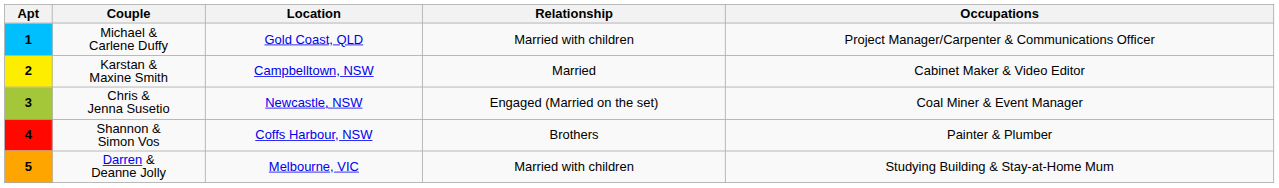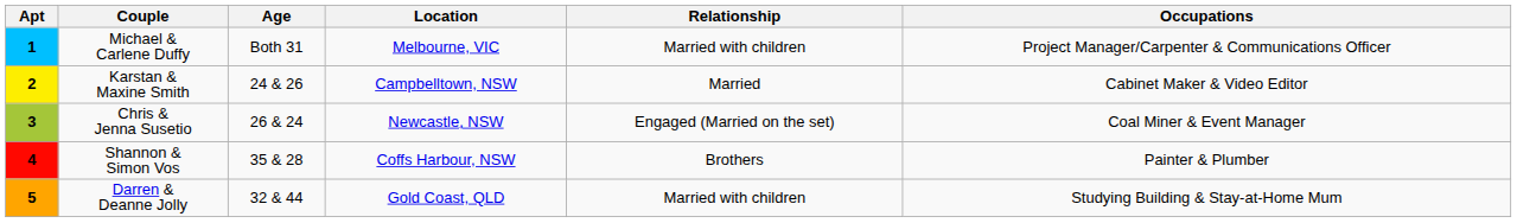 <table class="wikitable plainrowheaders" style="text-align:center; line-height:16px; width:99%;">
 <tr valign="top">
 <th>Apt</th>
 <th>Couple</th>
+<th>Age</th>
 <th>Location</th>
 <th>Relationship</th>
 <th>Occupations</th>
 </tr>
 <tr>
 <th scope="col" style="background:#00BFFF; color:black;">1</th>
 <td>Michael &<br>Carlene Duffy</td>
-<td><a href='#'>Gold Coast, QLD</a></td>
+<td>Both 31</td>
+<td><a href='#'>Melbourne, VIC</a></td>
 <td>Married with children</td>
 <td>Project Manager/Carpenter & Communications Officer</td>
 </tr>
 <tr>
 <th scope="col" style="background:#FDEE00; color:black;">2</th>
 <td>Karstan &<br>Maxine Smith</td>
+<td>24 & 26</td>
 <td><a href='#'>Campbelltown, NSW</a></td>
 <td>Married</td>
 <td>Cabinet Maker & Video Editor</td>
 </tr>
 <tr>
 <th scope="col" style="background:#A4C639; color:black;">3</th>
 <td>Chris &<br>Jenna Susetio</td>
+<td>26 & 24</td>
 <td><a href='#'>Newcastle, NSW</a></td>
 <td>Engaged (Married on the set)</td>
 <td>Coal Miner & Event Manager</td>
 </tr>
 <tr>
 <th scope="col" style="background:#FF0800; color:black;">4</th>
 <td>Shannon &<br>Simon Vos</td>
+<td>35 & 28</td>
 <td><a href='#'>Coffs Harbour, NSW</a></td>
 <td>Brothers</td>
 <td>Painter & Plumber</td>
 </tr>
 <tr>
 <th scope="col" style="background:#FFA500; color:black;">5</th>
 <td><a href='#'>Darren</a> &<br>Deanne Jolly</td>
-<td><a href='#'>Melbourne, VIC</a></td>
+<td>32 & 44</td>
+<td><a href='#'>Gold Coast, QLD</a></td>
 <td>Married with children</td>
 <td>Studying Building & Stay-at-Home Mum</td>
 </tr>
 </table>
